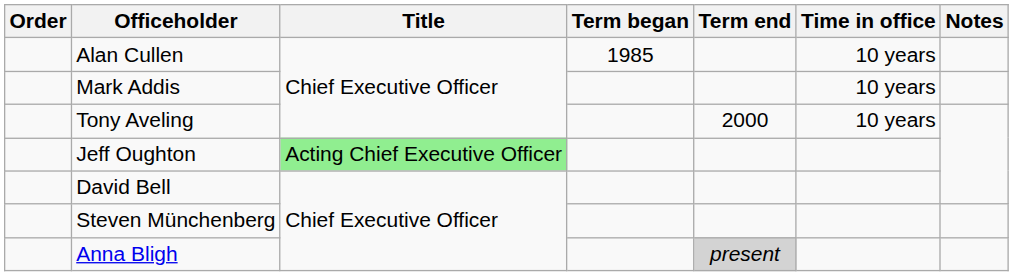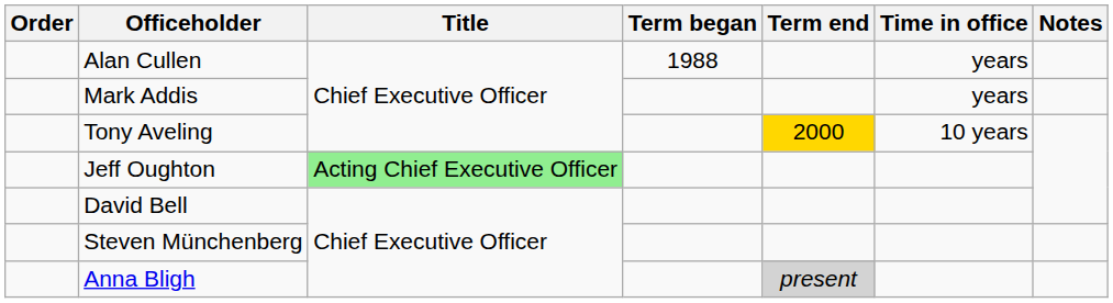 <table class="wikitable" width="auto" style="text-align: center">
 <tr>
 <th>Order</th>
 <th>Officeholder</th>
 <th>Title</th>
 <th>Term began</th>
 <th>Term end</th>
 <th>Time in office</th>
 <th>Notes</th>
 </tr>
 <tr>
 <td></td>
 <td align=left>Alan Cullen</td>
 <td align=left rowspan=3>Chief Executive Officer</td>
-<td>1985</td>
+<td>1988</td>
 <td></td>
-<td align=right>10 years</td>
+<td align=right> years</td>
 <td></td>
 </tr>
 <tr>
 <td></td>
 <td align=left>Mark Addis</td>
 <td></td>
 <td></td>
-<td align=right>10 years</td>
+<td align=right> years</td>
 <td></td>
 </tr>
 <tr>
 <td></td>
 <td align=left>Tony Aveling</td>
 <td></td>
-<td>2000</td>
+<td style="background: gold;">2000</td>
 <td align=right>10 years</td>
 <td rowspan=3></td>
 </tr>
 <tr>
 <td></td>
 <td align=left>Jeff Oughton</td>
 <td align=left style="background: lightgreen;">Acting Chief Executive Officer</td>
 <td></td>
 <td></td>
 <td align=right></td>
 </tr>
 <tr>
 <td></td>
 <td align=left>David Bell</td>
 <td align=left rowspan=11>Chief Executive Officer</td>
 <td></td>
 <td></td>
 <td align=right></td>
 </tr>
 <tr>
 <td></td>
 <td align=left>Steven Münchenberg</td>
 <td></td>
 <td></td>
 <td align=right></td>
 <td></td>
 </tr>
 <tr>
 <td></td>
 <td align=left><a href='#'>Anna Bligh</a></td>
 <td></td>
 <td style="background: lightgrey;"><em>present</em></td>
 <td align=right></td>
 <td></td>
 </tr>
 </table>
